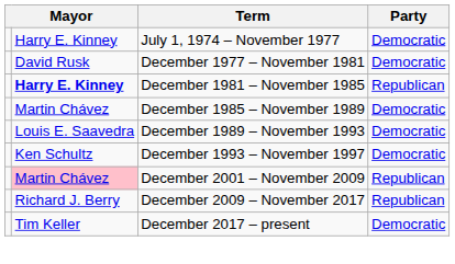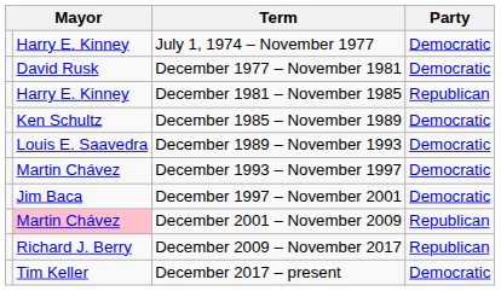 <table class="wikitable">
 <tr>
 <th colspan=2>Mayor</th>
 <th>Term</th>
 <th>Party</th>
 </tr>
 <tr>
 <td></td>
 <td><a href='#'>Harry E. Kinney</a></td>
 <td>July 1, 1974 – November 1977</td>
 <td><a href='#'>Democratic</a></td>
 </tr>
 <tr>
 <td></td>
 <td><a href='#'>David Rusk</a></td>
 <td>December 1977 – November 1981</td>
 <td><a href='#'>Democratic</a></td>
 </tr>
 <tr>
 <td></td>
-<td><strong><a href='#'>Harry E. Kinney</a></strong></td>
+<td><a href='#'>Harry E. Kinney</a></td>
 <td>December 1981 – November 1985</td>
 <td><a href='#'>Republican</a></td>
 </tr>
 <tr>
 <td></td>
-<td><a href='#'>Martin Chávez</a></td>
+<td><a href='#'>Ken Schultz</a></td>
 <td>December 1985 – November 1989</td>
 <td><a href='#'>Democratic</a></td>
 </tr>
 <tr>
 <td></td>
 <td><a href='#'>Louis E. Saavedra</a></td>
 <td>December 1989 – November 1993</td>
 <td><a href='#'>Democratic</a></td>
 </tr>
 <tr>
 <td></td>
-<td><a href='#'>Ken Schultz</a></td>
+<td><a href='#'>Martin Chávez</a></td>
 <td>December 1993 – November 1997</td>
+<td><a href='#'>Democratic</a></td>
+</tr>
+<tr>
+<td></td>
+<td><a href='#'>Jim Baca</a></td>
+<td>December 1997 – November 2001</td>
 <td><a href='#'>Democratic</a></td>
 </tr>
 <tr>
 <td></td>
 <td style="background: pink;"><a href='#'>Martin Chávez</a></td>
 <td>December 2001 – November 2009</td>
 <td><a href='#'>Republican</a></td>
 </tr>
 <tr>
 <td></td>
 <td><a href='#'>Richard J. Berry</a></td>
 <td>December 2009 – November 2017</td>
 <td><a href='#'>Republican</a></td>
 </tr>
 <tr>
 <td></td>
 <td><a href='#'>Tim Keller</a></td>
 <td>December 2017 – present</td>
 <td><a href='#'>Democratic</a></td>
 </tr>
 </table>
